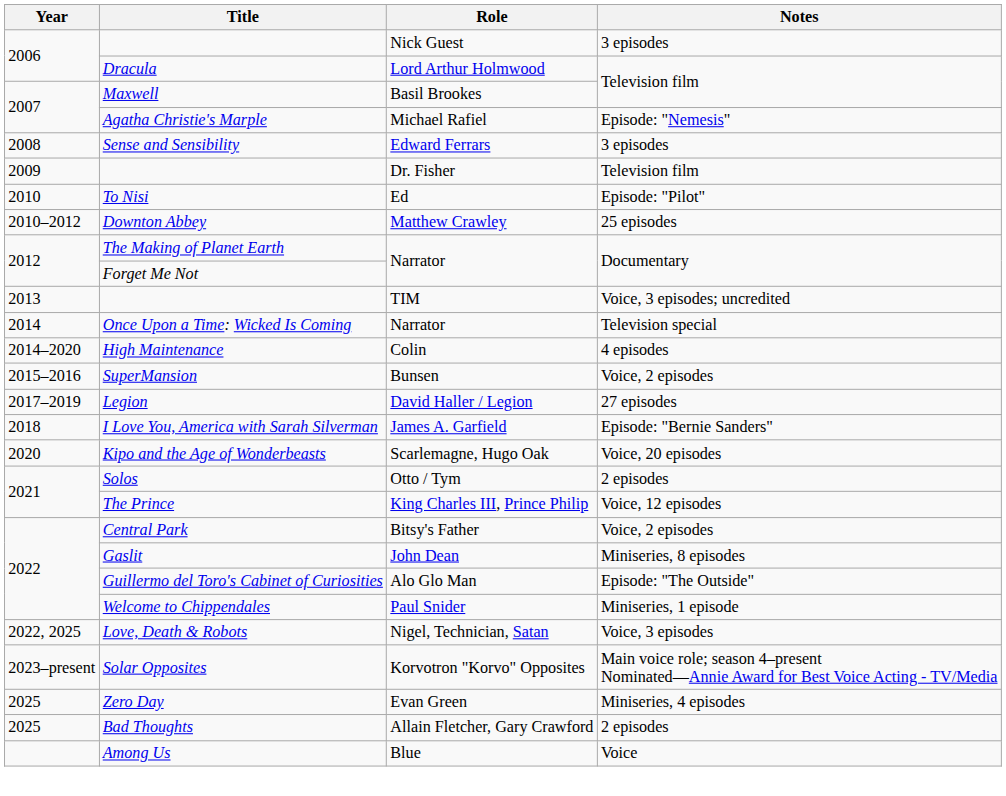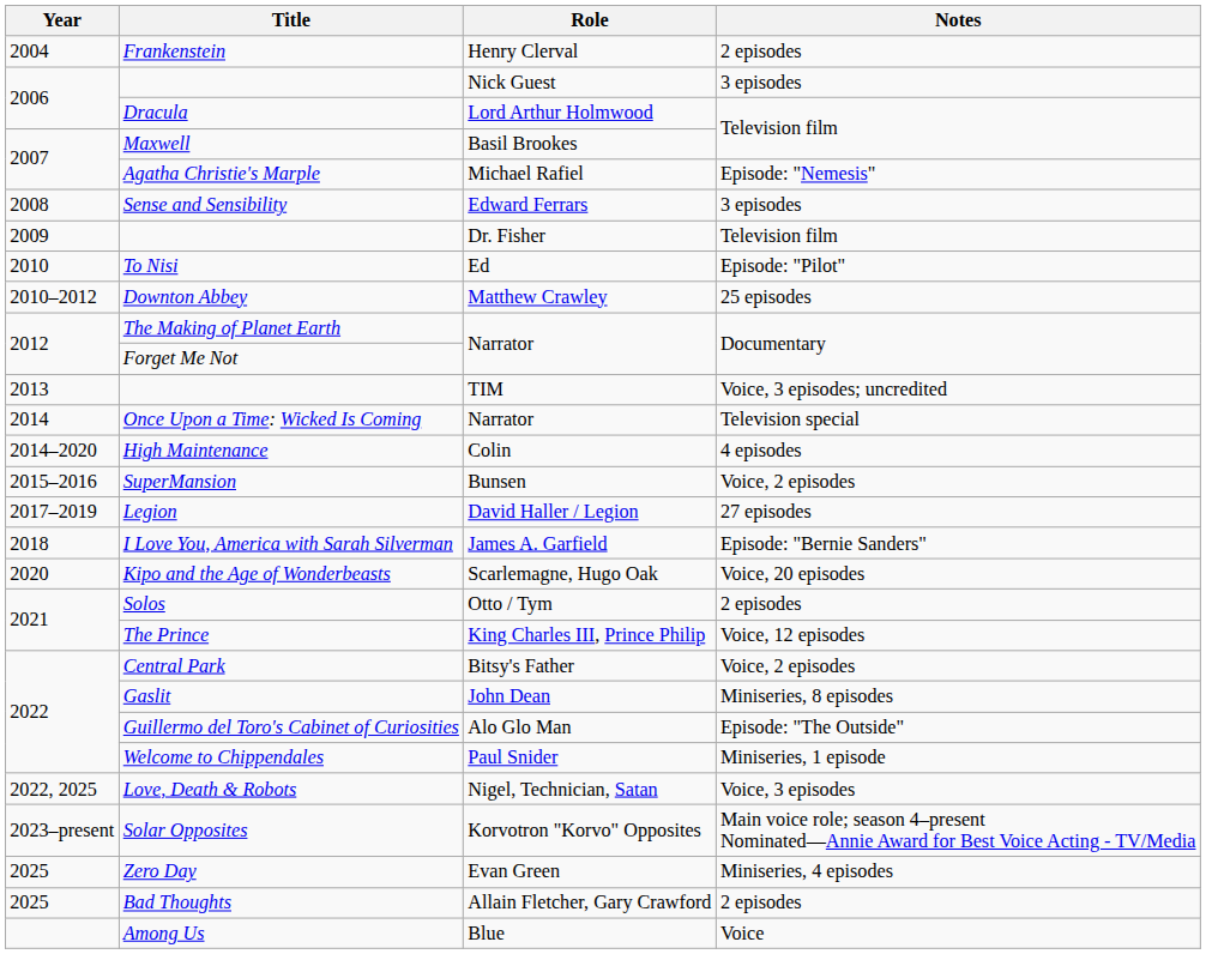 <table class="wikitable sortable">
 <tr>
 <th>Year</th>
 <th>Title</th>
 <th>Role</th>
 <th class="unsortable">Notes</th>
+</tr>
+<tr>
+<td>2004</td>
+<td><em><a href='#'>Frankenstein</a></em></td>
+<td>Henry Clerval</td>
+<td>2 episodes</td>
 </tr>
 <tr>
 <td rowspan="2">2006</td>
 <td><em></em></td>
 <td>Nick Guest</td>
 <td>3 episodes</td>
 </tr>
 <tr>
 <td><em><a href='#'>Dracula</a></em></td>
 <td><a href='#'>Lord Arthur Holmwood</a></td>
 <td rowspan="2">Television film</td>
 </tr>
 <tr>
 <td rowspan="2">2007</td>
 <td><em><a href='#'>Maxwell</a></em></td>
 <td>Basil Brookes</td>
 </tr>
 <tr>
 <td><em><a href='#'>Agatha Christie's Marple</a></em></td>
 <td>Michael Rafiel</td>
 <td>Episode: "<a href='#'>Nemesis</a>"</td>
 </tr>
 <tr>
 <td>2008</td>
 <td><em><a href='#'>Sense and Sensibility</a></em></td>
 <td><a href='#'>Edward Ferrars</a></td>
 <td>3 episodes</td>
 </tr>
 <tr>
 <td>2009</td>
 <td><em></em></td>
 <td>Dr. Fisher</td>
 <td>Television film</td>
 </tr>
 <tr>
 <td>2010</td>
 <td><em><a href='#'>To Nisi</a></em></td>
 <td>Ed</td>
 <td>Episode: "Pilot"</td>
 </tr>
 <tr>
 <td>2010–2012</td>
 <td><em><a href='#'>Downton Abbey</a></em></td>
 <td><a href='#'>Matthew Crawley</a></td>
 <td>25 episodes</td>
 </tr>
 <tr>
 <td rowspan="2">2012</td>
 <td><em><a href='#'>The Making of Planet Earth</a></em></td>
 <td rowspan="2">Narrator</td>
 <td rowspan="2">Documentary</td>
 </tr>
 <tr>
 <td><em>Forget Me Not</em></td>
 </tr>
 <tr>
 <td>2013</td>
 <td><em></em></td>
 <td>TIM</td>
 <td>Voice, 3 episodes; uncredited</td>
 </tr>
 <tr>
 <td>2014</td>
 <td><em><a href='#'>Once Upon a Time</a>: <a href='#'>Wicked Is Coming</a></em></td>
 <td>Narrator</td>
 <td>Television special</td>
 </tr>
 <tr>
 <td>2014–2020</td>
 <td><em><a href='#'>High Maintenance</a></em></td>
 <td>Colin</td>
 <td>4 episodes</td>
 </tr>
 <tr>
 <td>2015–2016</td>
 <td><em><a href='#'>SuperMansion</a></em></td>
 <td>Bunsen</td>
 <td>Voice, 2 episodes</td>
 </tr>
 <tr>
 <td>2017–2019</td>
 <td><em><a href='#'>Legion</a></em></td>
 <td><a href='#'>David Haller / Legion</a></td>
 <td>27 episodes</td>
 </tr>
 <tr>
 <td>2018</td>
 <td><em><a href='#'>I Love You, America with Sarah Silverman</a></em></td>
 <td><a href='#'>James A. Garfield</a></td>
 <td>Episode: "Bernie Sanders"</td>
 </tr>
 <tr>
 <td>2020</td>
 <td><em><a href='#'>Kipo and the Age of Wonderbeasts</a></em></td>
 <td>Scarlemagne, Hugo Oak</td>
 <td>Voice, 20 episodes</td>
 </tr>
 <tr>
 <td rowspan="2">2021</td>
 <td><em><a href='#'>Solos</a></em></td>
 <td>Otto / Tym</td>
 <td>2 episodes</td>
 </tr>
 <tr>
 <td><em><a href='#'>The Prince</a></em></td>
 <td><a href='#'>King Charles III</a>, <a href='#'>Prince Philip</a></td>
 <td>Voice, 12 episodes</td>
 </tr>
 <tr>
 <td rowspan="4">2022</td>
 <td><em><a href='#'>Central Park</a></em></td>
 <td>Bitsy's Father</td>
 <td>Voice, 2 episodes</td>
 </tr>
 <tr>
 <td><em><a href='#'>Gaslit</a></em></td>
 <td><a href='#'>John Dean</a></td>
 <td>Miniseries, 8 episodes</td>
 </tr>
 <tr>
 <td><em><a href='#'>Guillermo del Toro's Cabinet of Curiosities</a></em></td>
 <td>Alo Glo Man</td>
 <td>Episode: "The Outside"</td>
 </tr>
 <tr>
 <td><em><a href='#'>Welcome to Chippendales</a></em></td>
 <td><a href='#'>Paul Snider</a></td>
 <td>Miniseries, 1 episode</td>
 </tr>
 <tr>
 <td>2022, 2025</td>
 <td><em><a href='#'>Love, Death & Robots</a></em></td>
 <td>Nigel, Technician, <a href='#'>Satan</a></td>
 <td>Voice, 3 episodes</td>
 </tr>
 <tr>
 <td>2023–present</td>
 <td><em><a href='#'>Solar Opposites</a></em></td>
 <td>Korvotron "Korvo" Opposites</td>
 <td>Main voice role; season 4–present<br>Nominated—<a href='#'>Annie Award for Best Voice Acting - TV/Media</a></td>
 </tr>
 <tr>
 <td>2025</td>
 <td><em><a href='#'>Zero Day</a></em></td>
 <td>Evan Green</td>
 <td>Miniseries, 4 episodes</td>
 </tr>
 <tr>
 <td>2025</td>
 <td><em><a href='#'>Bad Thoughts</a></em></td>
 <td>Allain Fletcher, Gary Crawford</td>
 <td>2 episodes</td>
 </tr>
 <tr>
 <td></td>
 <td><em><a href='#'>Among Us</a></em></td>
 <td>Blue</td>
 <td>Voice</td>
 </tr>
 </table>
